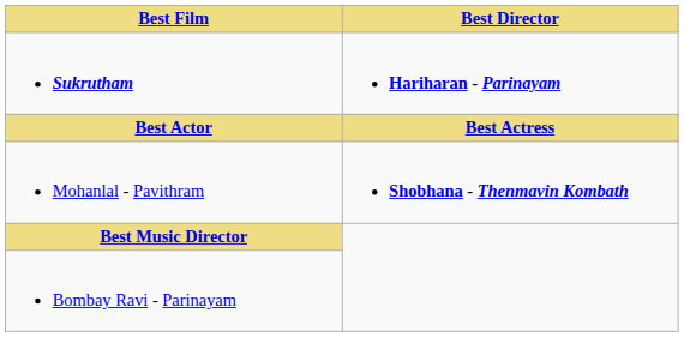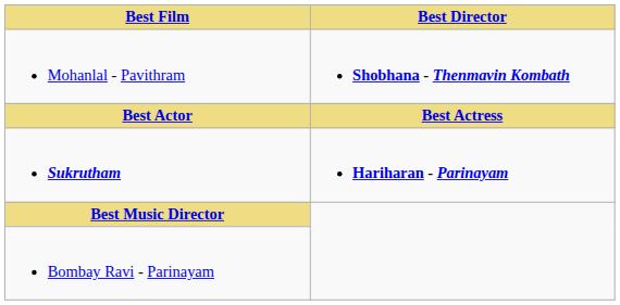 <table class="wikitable" width=100% |>
 <tr>
 <th !  style="background:#eedd82; text-align:center; width:50%;"><a href='#'>Best Film</a></th>
 <th !  style="background:#eedd82; text-align:center; width:50%;"><a href='#'>Best Director</a></th>
 </tr>
 <tr>
-<td><br><ul><li><strong><em><a href='#'>Sukrutham</a></em></strong></li></ul></td>
-<td><br><ul><li><strong><a href='#'>Hariharan</a> - <em><a href='#'>Parinayam</a><strong><em></li></ul></td>
+<td><br><ul><li></strong><a href='#'>Mohanlal</a> - </em><a href='#'>Pavithram</a></em></strong></li></ul></td>
+<td><br><ul><li><strong><a href='#'>Shobhana</a> - <em><a href='#'>Thenmavin Kombath</a><strong><em></li></ul></td>
 </tr>
 <tr>
 <th ! style="background:#eedd82; text-align:center;"><a href='#'>Best Actor</a></th>
 <th ! style="background:#eedd82; text-align:center;"><a href='#'>Best Actress</a></th>
 </tr>
 <tr>
-<td><br><ul><li></strong><a href='#'>Mohanlal</a> - </em><a href='#'>Pavithram</a></em></strong></li></ul></td>
-<td><br><ul><li><strong><a href='#'>Shobhana</a> - <em><a href='#'>Thenmavin Kombath</a><strong><em></li></ul></td>
+<td><br><ul><li><strong><em><a href='#'>Sukrutham</a></em></strong></li></ul></td>
+<td><br><ul><li><strong><a href='#'>Hariharan</a> - <em><a href='#'>Parinayam</a><strong><em></li></ul></td>
 </tr>
 <tr>
 <th ! style="background:#eedd82; text-align:center;"><a href='#'>Best Music Director</a></th>
 </tr>
 <tr>
 <td><br><ul><li></strong><a href='#'>Bombay Ravi</a> - </em><a href='#'>Parinayam</a></em></strong></li></ul></td>
 </tr>
 </table>
